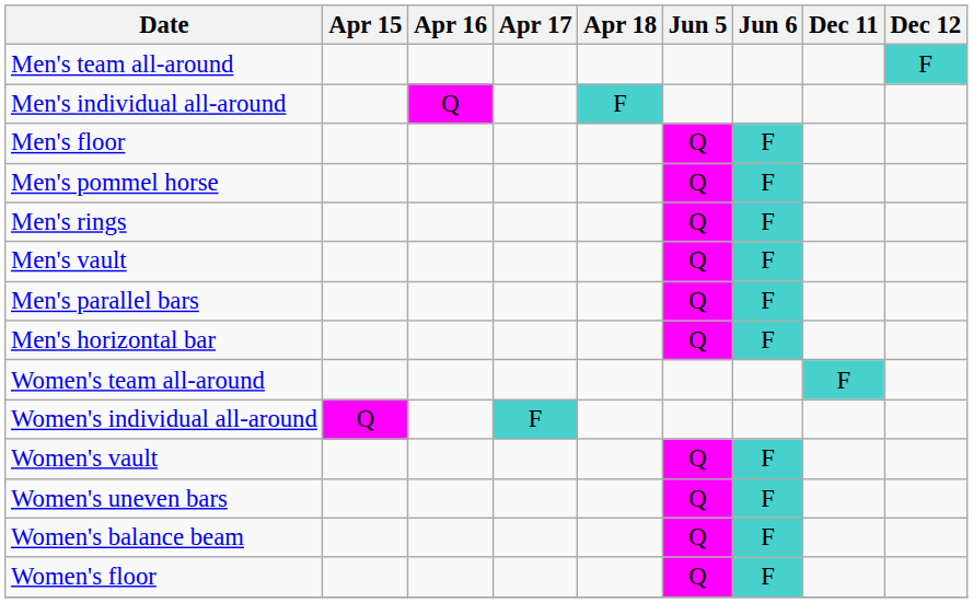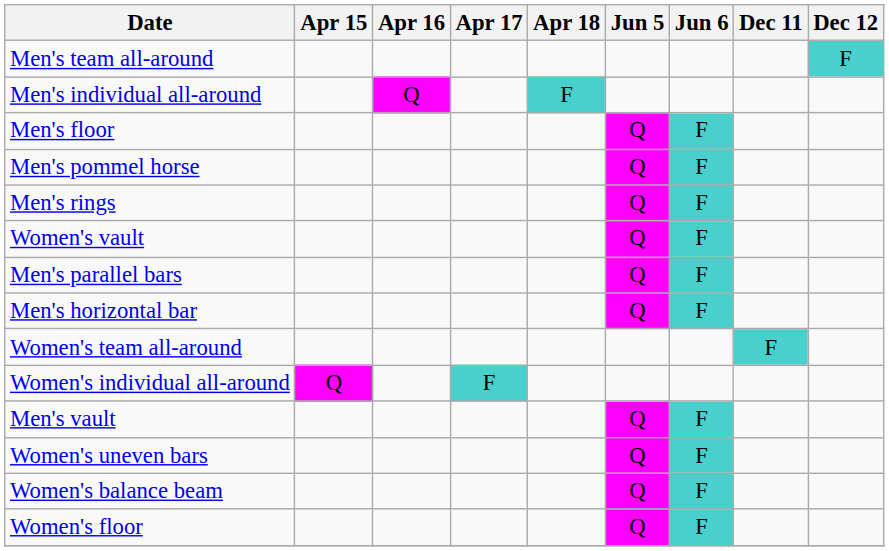 <table class="wikitable olympic-schedule Gymnastics">
 <tr>
 <th>Date</th>
 <th>Apr 15</th>
 <th>Apr 16</th>
 <th>Apr 17</th>
 <th>Apr 18</th>
 <th>Jun 5</th>
 <th>Jun 6</th>
 <th>Dec 11</th>
 <th>Dec 12</th>
 </tr>
 <tr>
 <td class="event"><a href='#'>Men's team all-around</a></td>
 <td></td>
 <td></td>
 <td></td>
 <td></td>
 <td></td>
 <td></td>
 <td></td>
 <td bgcolor="#48D1CC" align="center" class="finals">F</td>
 </tr>
 <tr>
 <td class="event"><a href='#'>Men's individual all-around</a></td>
 <td></td>
 <td bgcolor="#FF00FF" align="center" class="qualification">Q</td>
 <td></td>
 <td bgcolor="#48D1CC" align="center" class="finals">F</td>
 <td></td>
 <td></td>
 <td></td>
 <td></td>
 </tr>
 <tr>
 <td class="event"><a href='#'>Men's floor</a></td>
 <td></td>
 <td></td>
 <td></td>
 <td></td>
 <td bgcolor="#FF00FF" align="center" class="qualification">Q</td>
 <td bgcolor="#48D1CC" align="center" class="finals">F</td>
 <td></td>
 <td></td>
 </tr>
 <tr>
 <td class="event"><a href='#'>Men's pommel horse</a></td>
 <td></td>
 <td></td>
 <td></td>
 <td></td>
 <td bgcolor="#FF00FF" align="center" class="qualification">Q</td>
 <td bgcolor="#48D1CC" align="center" class="finals">F</td>
 <td></td>
 <td></td>
 </tr>
 <tr>
 <td class="event"><a href='#'>Men's rings</a></td>
 <td></td>
 <td></td>
 <td></td>
 <td></td>
 <td bgcolor="#FF00FF" align="center" class="qualification">Q</td>
 <td bgcolor="#48D1CC" align="center" class="finals">F</td>
 <td></td>
 <td></td>
 </tr>
 <tr>
-<td class="event"><a href='#'>Men's vault</a></td>
+<td class="event"><a href='#'>Women's vault</a></td>
 <td></td>
 <td></td>
 <td></td>
 <td></td>
 <td bgcolor="#FF00FF" align="center" class="qualification">Q</td>
 <td bgcolor="#48D1CC" align="center" class="finals">F</td>
 <td></td>
 <td></td>
 </tr>
 <tr>
 <td class="event"><a href='#'>Men's parallel bars</a></td>
 <td></td>
 <td></td>
 <td></td>
 <td></td>
 <td bgcolor="#FF00FF" align="center" class="qualification">Q</td>
 <td bgcolor="#48D1CC" align="center" class="finals">F</td>
 <td></td>
 <td></td>
 </tr>
 <tr>
 <td class="event"><a href='#'>Men's horizontal bar</a></td>
 <td></td>
 <td></td>
 <td></td>
 <td></td>
 <td bgcolor="#FF00FF" align="center" class="qualification">Q</td>
 <td bgcolor="#48D1CC" align="center" class="finals">F</td>
 <td></td>
 <td></td>
 </tr>
 <tr>
 <td class="event"><a href='#'>Women's team all-around</a></td>
 <td></td>
 <td></td>
 <td></td>
 <td></td>
 <td></td>
 <td></td>
 <td bgcolor="#48D1CC" align="center" class="finals">F</td>
 <td></td>
 </tr>
 <tr>
 <td class="event"><a href='#'>Women's individual all-around</a></td>
 <td bgcolor="#FF00FF" align="center" class="qualification">Q</td>
 <td></td>
 <td bgcolor="#48D1CC" align="center" class="finals">F</td>
 <td></td>
 <td></td>
 <td></td>
 <td></td>
 <td></td>
 </tr>
 <tr>
-<td class="event"><a href='#'>Women's vault</a></td>
+<td class="event"><a href='#'>Men's vault</a></td>
 <td></td>
 <td></td>
 <td></td>
 <td></td>
 <td bgcolor="#FF00FF" align="center" class="qualification">Q</td>
 <td bgcolor="#48D1CC" align="center" class="finals">F</td>
 <td></td>
 <td></td>
 </tr>
 <tr>
 <td class="event"><a href='#'>Women's uneven bars</a></td>
 <td></td>
 <td></td>
 <td></td>
 <td></td>
 <td bgcolor="#FF00FF" align="center" class="qualification">Q</td>
 <td bgcolor="#48D1CC" align="center" class="finals">F</td>
 <td></td>
 <td></td>
 </tr>
 <tr>
 <td class="event"><a href='#'>Women's balance beam</a></td>
 <td></td>
 <td></td>
 <td></td>
 <td></td>
 <td bgcolor="#FF00FF" align="center" class="qualification">Q</td>
 <td bgcolor="#48D1CC" align="center" class="finals">F</td>
 <td></td>
 <td></td>
 </tr>
 <tr>
 <td class="event"><a href='#'>Women's floor</a></td>
 <td></td>
 <td></td>
 <td></td>
 <td></td>
 <td bgcolor="#FF00FF" align="center" class="qualification">Q</td>
 <td bgcolor="#48D1CC" align="center" class="finals">F</td>
 <td></td>
 <td></td>
 </tr>
 <tr>
 </tr>
 </table>
